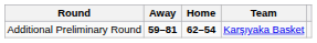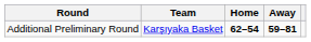 <table class="wikitable" style="text-align: left; font-size:95%">
 <tr bgcolor="#ccccff">
 <th>Round</th>
+<th>Team</th>
+<th> Home </th>
 <th> Away </th>
-<th> Home </th>
-<th>Team</th>
 <th></th>
 </tr>
 <tr>
 <td>Additional Preliminary Round</td>
+<td> <a href='#'>Karşıyaka Basket</a></td>
+<td align="center"><strong>62–54</strong></td>
 <td align="center"><strong>59–81</strong></td>
-<td align="center"><strong>62–54</strong></td>
-<td> <a href='#'>Karşıyaka Basket</a></td>
 <td></td>
 </tr>
 </table>
